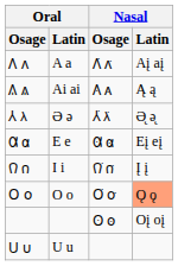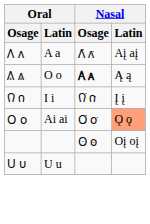 <table class=wikitable>
 <tr>
 <th colspan=2>Oral</th>
 <th colspan=2><a href='#'>Nasal</a></th>
 </tr>
 <tr>
 <th>Osage</th>
 <th>Latin</th>
 <th>Osage</th>
 <th>Latin</th>
 </tr>
 <tr>
 <td>𐒰 𐓘</td>
 <td>A a</td>
 <td>𐒰͘ 𐓘͘</td>
 <td>Aį aį</td>
 </tr>
 <tr>
 <td>𐒱 𐓙</td>
-<td>Ai ai</td>
-<td>𐒲 𐓚</td>
+<td>O o</td>
+<td><strong>𐒲 𐓚</strong></td>
 <td>Ą ą</td>
-</tr>
-<tr>
-<td>𐒳 𐓛</td>
-<td>Ə ə</td>
-<td>𐒳͘ 𐓛͘</td>
-<td>Ə̨ ə̨</td>
-</tr>
-<tr>
-<td>𐒷 𐓟</td>
-<td>E e</td>
-<td>𐒸 𐓠</td>
-<td>Eį eį</td>
 </tr>
 <tr>
 <td>𐒻 𐓣</td>
 <td>I i</td>
 <td>𐒻͘ 𐓣͘</td>
 <td>Į į</td>
 </tr>
 <tr>
 <td>𐓂 𐓪</td>
-<td>O o</td>
+<td>Ai ai</td>
 <td>𐓂͘ 𐓪͘</td>
 <td style="background: lightsalmon;">Ǫ ǫ</td>
 </tr>
 <tr>
 <td></td>
 <td></td>
 <td>𐓃 𐓫</td>
 <td>Oį oį</td>
 </tr>
 <tr>
 <td>𐓎 𐓶</td>
 <td>U u</td>
 <td></td>
 <td></td>
 </tr>
 </table>
